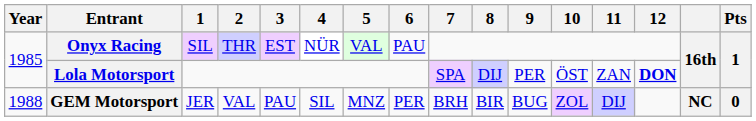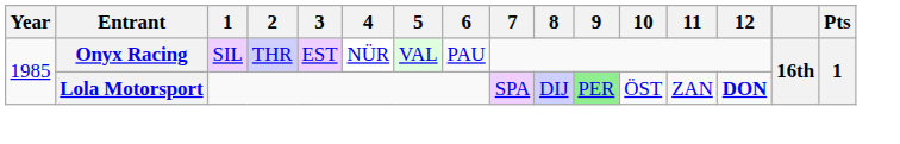 <table class="wikitable" style="text-align:center; font-size:85%">
 <tr>
 <th>Year</th>
 <th>Entrant</th>
 <th>1</th>
 <th>2</th>
 <th>3</th>
 <th>4</th>
 <th>5</th>
 <th>6</th>
 <th>7</th>
 <th>8</th>
 <th>9</th>
 <th>10</th>
 <th>11</th>
 <th>12</th>
 <th></th>
 <th>Pts</th>
 </tr>
 <tr>
 <td rowspan=2><a href='#'>1985</a></td>
 <th nowrap><a href='#'>Onyx Racing</a></th>
 <td style="background:#EFCFFF;"><a href='#'>SIL</a><br></td>
 <td style="background:#CFCFFF;"><a href='#'>THR</a><br></td>
 <td style="background:#EFCFFF;"><a href='#'>EST</a><br></td>
 <td style="background:#FFFFFF;"><a href='#'>NÜR</a><br></td>
 <td style="background:#dfffdf;"><a href='#'>VAL</a><br></td>
 <td><a href='#'>PAU</a></td>
 <td colspan=6></td>
 <th rowspan=2>16th</th>
 <th rowspan=2>1</th>
 </tr>
 <tr>
 <th nowrap><a href='#'>Lola Motorsport</a></th>
 <td colspan=6></td>
 <td style="background:#EFCFFF;"><a href='#'>SPA</a><br></td>
 <td style="background:#CFCFFF;"><a href='#'>DIJ</a><br></td>
-<td><a href='#'>PER</a></td>
+<td style="background: lightgreen;"><a href='#'>PER</a></td>
 <td><a href='#'>ÖST</a></td>
 <td><a href='#'>ZAN</a></td>
 <td><strong><a href='#'>DON</a></strong></td>
 </tr>
-<tr>
-<td><a href='#'>1988</a></td>
-<th nowrap>GEM Motorsport</th>
-<td><a href='#'>JER</a></td>
-<td><a href='#'>VAL</a></td>
-<td><a href='#'>PAU</a></td>
-<td><a href='#'>SIL</a></td>
-<td><a href='#'>MNZ</a></td>
-<td><a href='#'>PER</a></td>
-<td><a href='#'>BRH</a></td>
-<td><a href='#'>BIR</a></td>
-<td><a href='#'>BUG</a></td>
-<td style="background:#EFCFFF;"><a href='#'>ZOL</a><br></td>
-<td style="background:#CFCFFF;"><a href='#'>DIJ</a><br></td>
-<td></td>
-<th>NC</th>
-<th>0</th>
-</tr>
 </table>
